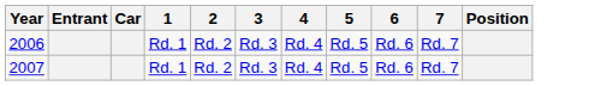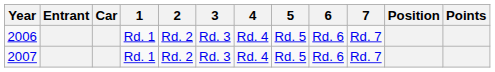 <table class="wikitable" style="text-align:center; font-size:95%">
 <tr>
 <th>Year</th>
 <th>Entrant</th>
 <th>Car</th>
 <th>1</th>
 <th>2</th>
 <th>3</th>
 <th>4</th>
 <th>5</th>
 <th>6</th>
 <th>7</th>
 <th>Position</th>
+<th>Points</th>
 </tr>
 <tr>
 <td><a href='#'>2006</a></td>
 <th></th>
 <th></th>
 <td><a href='#'>Rd. 1</a><br><small></small></td>
 <td><a href='#'>Rd. 2</a><br><small></small></td>
 <td><a href='#'>Rd. 3</a><br><small></small></td>
 <td><a href='#'>Rd. 4</a><br><small></small></td>
 <td><a href='#'>Rd. 5</a><br><small></small></td>
 <td><a href='#'>Rd. 6</a><br><small></small></td>
 <td><a href='#'>Rd. 7</a><br><small></small></td>
+<th></th>
 <th></th>
 </tr>
 <tr>
 <td><a href='#'>2007</a></td>
 <th></th>
 <th></th>
 <td><a href='#'>Rd. 1</a><br><small></small></td>
 <td><a href='#'>Rd. 2</a><br><small></small></td>
 <td><a href='#'>Rd. 3</a><br><small></small></td>
 <td><a href='#'>Rd. 4</a><br><small></small></td>
 <td><a href='#'>Rd. 5</a><br><small></small></td>
 <td><a href='#'>Rd. 6</a><br><small></small></td>
 <td><a href='#'>Rd. 7</a><br><small></small></td>
 <th></th>
+<th></th>
 </tr>
 </table>
